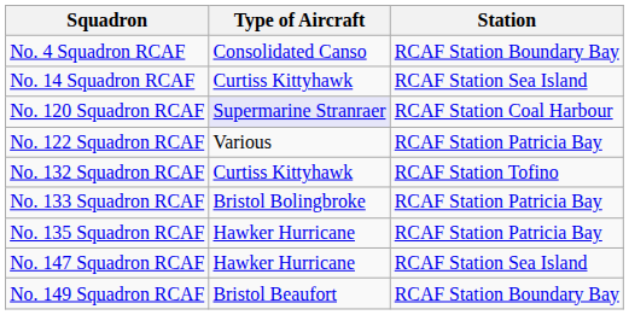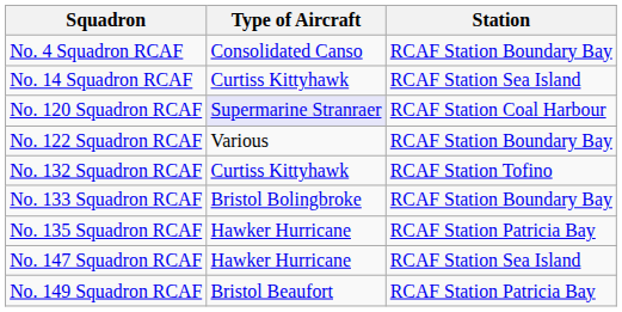 <table class="wikitable">
 <tr>
 <th>Squadron</th>
 <th>Type of Aircraft</th>
 <th>Station</th>
 </tr>
 <tr>
 <td><a href='#'>No. 4 Squadron RCAF</a></td>
 <td><a href='#'>Consolidated Canso</a></td>
 <td><a href='#'>RCAF Station Boundary Bay</a></td>
 </tr>
 <tr>
 <td><a href='#'>No. 14 Squadron RCAF</a></td>
 <td><a href='#'>Curtiss Kittyhawk</a></td>
 <td><a href='#'>RCAF Station Sea Island</a></td>
 </tr>
 <tr>
 <td><a href='#'>No. 120 Squadron RCAF</a></td>
 <td style="background: lavender;"><a href='#'>Supermarine Stranraer</a></td>
 <td><a href='#'>RCAF Station Coal Harbour</a></td>
 </tr>
 <tr>
 <td><a href='#'>No. 122 Squadron RCAF</a></td>
 <td>Various</td>
-<td><a href='#'>RCAF Station Patricia Bay</a></td>
+<td><a href='#'>RCAF Station Boundary Bay</a></td>
 </tr>
 <tr>
 <td><a href='#'>No. 132 Squadron RCAF</a></td>
 <td><a href='#'>Curtiss Kittyhawk</a></td>
 <td><a href='#'>RCAF Station Tofino</a></td>
 </tr>
 <tr>
 <td><a href='#'>No. 133 Squadron RCAF</a></td>
 <td><a href='#'>Bristol Bolingbroke</a></td>
-<td><a href='#'>RCAF Station Patricia Bay</a></td>
+<td><a href='#'>RCAF Station Boundary Bay</a></td>
 </tr>
 <tr>
 <td><a href='#'>No. 135 Squadron RCAF</a></td>
 <td><a href='#'>Hawker Hurricane</a></td>
 <td><a href='#'>RCAF Station Patricia Bay</a></td>
 </tr>
 <tr>
 <td><a href='#'>No. 147 Squadron RCAF</a></td>
 <td><a href='#'>Hawker Hurricane</a></td>
 <td><a href='#'>RCAF Station Sea Island</a></td>
 </tr>
 <tr>
 <td><a href='#'>No. 149 Squadron RCAF</a></td>
 <td><a href='#'>Bristol Beaufort</a></td>
-<td><a href='#'>RCAF Station Boundary Bay</a></td>
+<td><a href='#'>RCAF Station Patricia Bay</a></td>
 </tr>
 </table>
